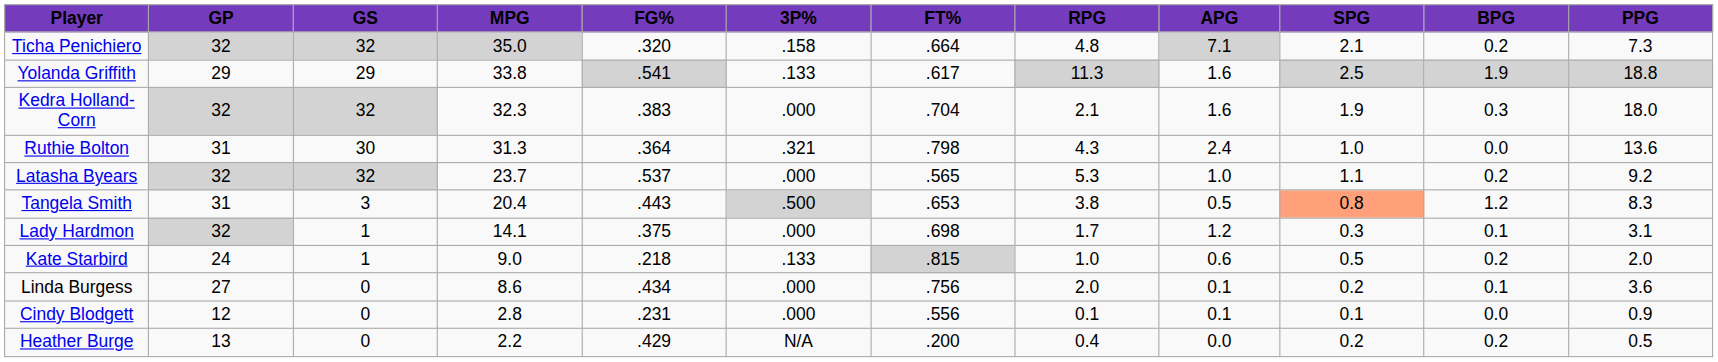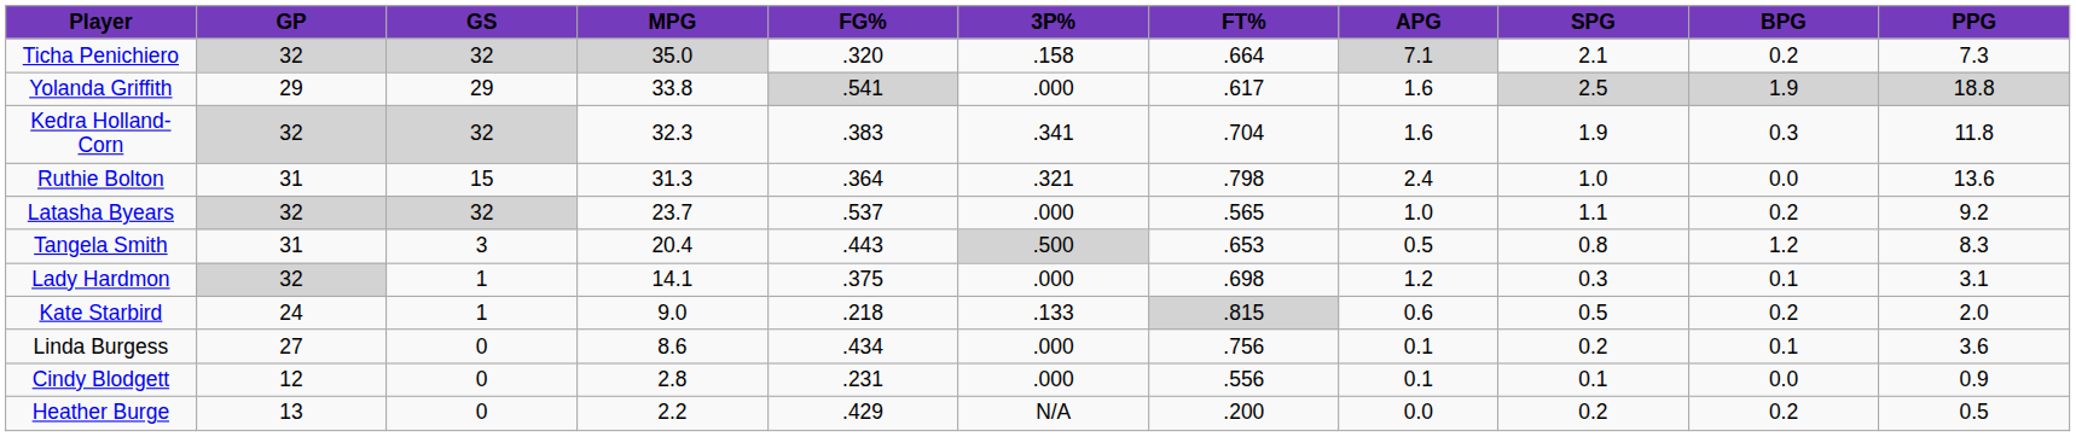 <table class="wikitable sortable" style="text-align:center;">
 <tr>
 <th style="background: #753BBD" width="6%"><span>Player</span></th>
 <th style="background: #753BBD" width="6%"><span>GP</span></th>
 <th style="background: #753BBD" width="6%"><span>GS</span></th>
 <th style="background: #753BBD" width="6%"><span>MPG</span></th>
 <th style="background: #753BBD" width="6%"><span>FG%</span></th>
 <th style="background: #753BBD" width="6%"><span>3P%</span></th>
 <th style="background: #753BBD" width="6%"><span>FT%</span></th>
-<th style="background: #753BBD" width="6%"><span>RPG</span></th>
 <th style="background: #753BBD" width="5%"><span>APG</span></th>
 <th style="background: #753BBD" width="6%"><span>SPG</span></th>
 <th style="background: #753BBD" width="6%"><span>BPG</span></th>
 <th style="background: #753BBD" width="6%"><span>PPG</span></th>
 </tr>
 <tr>
 <td><a href='#'>Ticha Penichiero</a></td>
 <td style="background:#D3D3D3;">32</td>
 <td style="background:#D3D3D3;">32</td>
 <td style="background:#D3D3D3;">35.0</td>
 <td>.320</td>
 <td>.158</td>
 <td>.664</td>
-<td>4.8</td>
 <td style="background:#D3D3D3;">7.1</td>
 <td>2.1</td>
 <td>0.2</td>
 <td>7.3</td>
 </tr>
 <tr>
 <td><a href='#'>Yolanda Griffith</a></td>
 <td>29</td>
 <td>29</td>
 <td>33.8</td>
 <td style="background:#D3D3D3;">.541</td>
-<td>.133</td>
+<td>.000</td>
 <td>.617</td>
-<td style="background:#D3D3D3;">11.3</td>
 <td>1.6</td>
 <td style="background:#D3D3D3;">2.5</td>
 <td style="background:#D3D3D3;">1.9</td>
 <td style="background:#D3D3D3;">18.8</td>
 </tr>
 <tr>
 <td><a href='#'>Kedra Holland-Corn</a></td>
 <td style="background:#D3D3D3;">32</td>
 <td style="background:#D3D3D3;">32</td>
 <td>32.3</td>
 <td>.383</td>
-<td>.000</td>
+<td>.341</td>
 <td>.704</td>
-<td>2.1</td>
 <td>1.6</td>
 <td>1.9</td>
 <td>0.3</td>
-<td>18.0</td>
+<td>11.8</td>
 </tr>
 <tr>
 <td><a href='#'>Ruthie Bolton</a></td>
 <td>31</td>
-<td>30</td>
+<td>15</td>
 <td>31.3</td>
 <td>.364</td>
 <td>.321</td>
 <td>.798</td>
-<td>4.3</td>
 <td>2.4</td>
 <td>1.0</td>
 <td>0.0</td>
 <td>13.6</td>
 </tr>
 <tr>
 <td><a href='#'>Latasha Byears</a></td>
 <td style="background:#D3D3D3;">32</td>
 <td style="background:#D3D3D3;">32</td>
 <td>23.7</td>
 <td>.537</td>
 <td>.000</td>
 <td>.565</td>
-<td>5.3</td>
 <td>1.0</td>
 <td>1.1</td>
 <td>0.2</td>
 <td>9.2</td>
 </tr>
 <tr>
 <td><a href='#'>Tangela Smith</a></td>
 <td>31</td>
 <td>3</td>
 <td>20.4</td>
 <td>.443</td>
 <td style="background:#D3D3D3;">.500</td>
 <td>.653</td>
-<td>3.8</td>
 <td>0.5</td>
-<td style="background: lightsalmon;">0.8</td>
+<td>0.8</td>
 <td>1.2</td>
 <td>8.3</td>
 </tr>
 <tr>
 <td><a href='#'>Lady Hardmon</a></td>
 <td style="background:#D3D3D3;">32</td>
 <td>1</td>
 <td>14.1</td>
 <td>.375</td>
 <td>.000</td>
 <td>.698</td>
-<td>1.7</td>
 <td>1.2</td>
 <td>0.3</td>
 <td>0.1</td>
 <td>3.1</td>
 </tr>
 <tr>
 <td><a href='#'>Kate Starbird</a></td>
 <td>24</td>
 <td>1</td>
 <td>9.0</td>
 <td>.218</td>
 <td>.133</td>
 <td style="background:#D3D3D3;">.815</td>
-<td>1.0</td>
 <td>0.6</td>
 <td>0.5</td>
 <td>0.2</td>
 <td>2.0</td>
 </tr>
 <tr>
 <td>Linda Burgess</td>
 <td>27</td>
 <td>0</td>
 <td>8.6</td>
 <td>.434</td>
 <td>.000</td>
 <td>.756</td>
-<td>2.0</td>
 <td>0.1</td>
 <td>0.2</td>
 <td>0.1</td>
 <td>3.6</td>
 </tr>
 <tr>
 <td><a href='#'>Cindy Blodgett</a></td>
 <td>12</td>
 <td>0</td>
 <td>2.8</td>
 <td>.231</td>
 <td>.000</td>
 <td>.556</td>
 <td>0.1</td>
 <td>0.1</td>
-<td>0.1</td>
 <td>0.0</td>
 <td>0.9</td>
 </tr>
 <tr>
 <td><a href='#'>Heather Burge</a></td>
 <td>13</td>
 <td>0</td>
 <td>2.2</td>
 <td>.429</td>
 <td>N/A</td>
 <td>.200</td>
-<td>0.4</td>
 <td>0.0</td>
 <td>0.2</td>
 <td>0.2</td>
 <td>0.5</td>
 </tr>
 </table>
